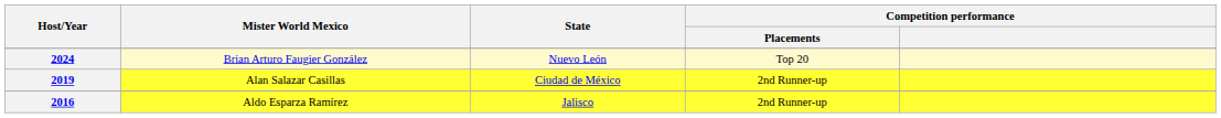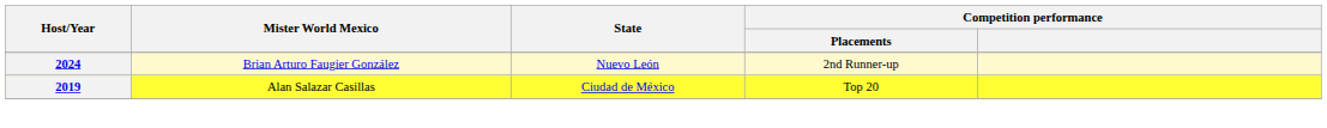 <table class="wikitable" style="text-align:center; line-height:20px; font-size:90%; width:95%;">
 <tr>
 <th rowspan="2"  width=1px>Host/Year</th>
 <th rowspan="2"  width=200px>Mister World Mexico</th>
 <th rowspan="2"  width=120px>State</th>
 <th colspan="2"  width=1px>Competition performance</th>
 </tr>
 <tr>
 <th width=120px>Placements</th>
 <th width=180px></th>
 </tr>
 <tr>
 </tr>
 <tr style="background-color:#FFFACD">
 <th> <a href='#'>2024</a></th>
 <td><a href='#'>Brian Arturo Faugier González</a></td>
 <td><a href='#'>Nuevo León</a></td>
-<td>Top 20</td>
+<td>2nd Runner-up</td>
 <td style="background:;"></td>
 </tr>
 <tr style="background-color:#FFFF33">
 <th> <a href='#'>2019</a></th>
 <td>Alan Salazar Casillas</td>
 <td><a href='#'>Ciudad de México</a></td>
-<td>2nd Runner-up</td>
+<td>Top 20</td>
 <td style="background:;"></td>
 </tr>
 <tr>
 </tr>
-<tr style="background-color:#FFFF33">
-<th> <a href='#'>2016</a></th>
-<td>Aldo Esparza Ramírez</td>
-<td><a href='#'>Jalisco</a></td>
-<td>2nd Runner-up</td>
-<td style="background:;"></td>
-</tr>
 </table>
